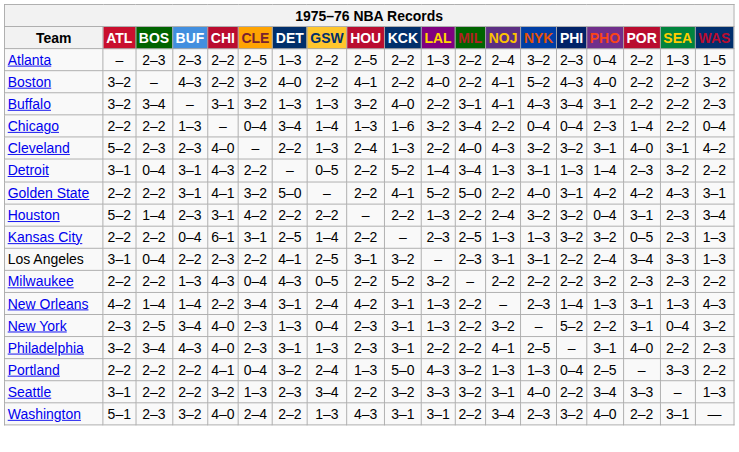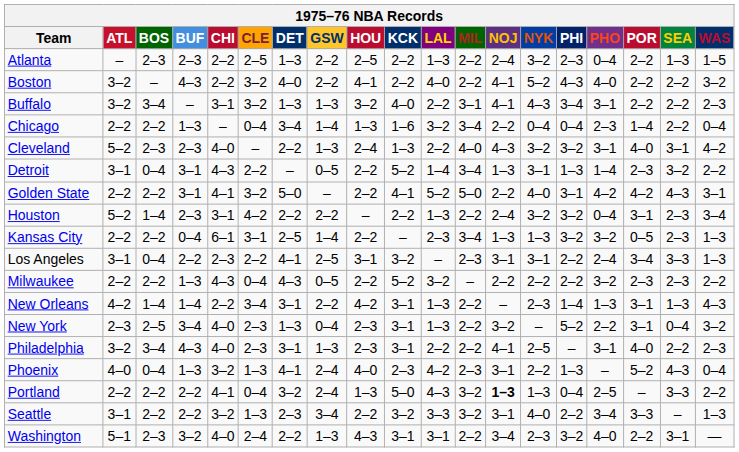 <table class="wikitable" style="font-size:95%; text-align:center;">
 <tr>
 <th colspan=19>1975–76 NBA Records</th>
 </tr>
 <tr>
 <th width=100>Team</th>
 <th style="background:#C90F2E;color:#FFFFFF;width=35">ATL</th>
 <th style="background:#006400;color:#FFFFFF;width=35">BOS</th>
 <th style="background:#428FDF;color:#FFFFFF;width=35">BUF</th>
 <th style="background:#BA0C2F;color:#FFFFFF;width=35">CHI</th>
 <th style="background:#FFA402;color:#77222F;width=35">CLE</th>
 <th style="background:#012F6B;color:#FFFFFF;width=35">DET</th>
 <th style="background:#FFC62C;color:#012F6B;width=35">GSW</th>
 <th style="background:#BA0C2F;color:#FFFFFF;width=35">HOU</th>
 <th style="background:#012F6B;color:#FFFFFF;width=35">KCK</th>
 <th style="background:#800080;color:#FFD700;width=35">LAL</th>
 <th style="background:#006400;color:#B22222;width=35">MIL</th>
 <th style="background:#5C2F83;color:#FCC200;width=35">NOJ</th>
 <th style="background:#003EA4;color:#E35208;width=35">NYK</th>
 <th style="background:#012268;color:#FFFFFF;width=35">PHI</th>
 <th style="background:#702F8B;color:#FA4417;width=35">PHO</th>
 <th style="background:#BA0C2F;color:#FFFFFF;width=35">POR</th>
 <th style="background:#00843D;color:#FFCD01;width=35">SEA</th>
 <th style="background:#012F6D;color:#BA0C2F;width=35">WAS</th>
 </tr>
 <tr>
 <td style="text-align:left;"><a href='#'>Atlanta</a></td>
 <td>–</td>
 <td>2–3</td>
 <td>2–3</td>
 <td>2–2</td>
 <td>2–5</td>
 <td>1–3</td>
 <td>2–2</td>
 <td>2–5</td>
 <td>2–2</td>
 <td>1–3</td>
 <td>2–2</td>
 <td>2–4</td>
 <td>3–2</td>
 <td>2–3</td>
 <td>0–4</td>
 <td>2–2</td>
 <td>1–3</td>
 <td>1–5</td>
 </tr>
 <tr>
 <td style="text-align:left;"><a href='#'>Boston</a></td>
 <td>3–2</td>
 <td>–</td>
 <td>4–3</td>
 <td>2–2</td>
 <td>3–2</td>
 <td>4–0</td>
 <td>2–2</td>
 <td>4–1</td>
 <td>2–2</td>
 <td>4–0</td>
 <td>2–2</td>
 <td>4–1</td>
 <td>5–2</td>
 <td>4–3</td>
 <td>4–0</td>
 <td>2–2</td>
 <td>2–2</td>
 <td>3–2</td>
 </tr>
 <tr>
 <td style="text-align:left;"><a href='#'>Buffalo</a></td>
 <td>3–2</td>
 <td>3–4</td>
 <td>–</td>
 <td>3–1</td>
 <td>3–2</td>
 <td>1–3</td>
 <td>1–3</td>
 <td>3–2</td>
 <td>4–0</td>
 <td>2–2</td>
 <td>3–1</td>
 <td>4–1</td>
 <td>4–3</td>
 <td>3–4</td>
 <td>3–1</td>
 <td>2–2</td>
 <td>2–2</td>
 <td>2–3</td>
 </tr>
 <tr>
 <td style="text-align:left;"><a href='#'>Chicago</a></td>
 <td>2–2</td>
 <td>2–2</td>
 <td>1–3</td>
 <td>–</td>
 <td>0–4</td>
 <td>3–4</td>
 <td>1–4</td>
 <td>1–3</td>
 <td>1–6</td>
 <td>3–2</td>
 <td>3–4</td>
 <td>2–2</td>
 <td>0–4</td>
 <td>0–4</td>
 <td>2–3</td>
 <td>1–4</td>
 <td>2–2</td>
 <td>0–4</td>
 </tr>
 <tr>
 <td style="text-align:left;"><a href='#'>Cleveland</a></td>
 <td>5–2</td>
 <td>2–3</td>
 <td>2–3</td>
 <td>4–0</td>
 <td>–</td>
 <td>2–2</td>
 <td>1–3</td>
 <td>2–4</td>
 <td>1–3</td>
 <td>2–2</td>
 <td>4–0</td>
 <td>4–3</td>
 <td>3–2</td>
 <td>3–2</td>
 <td>3–1</td>
 <td>4–0</td>
 <td>3–1</td>
 <td>4–2</td>
 </tr>
 <tr>
 <td style="text-align:left;"><a href='#'>Detroit</a></td>
 <td>3–1</td>
 <td>0–4</td>
 <td>3–1</td>
 <td>4–3</td>
 <td>2–2</td>
 <td>–</td>
 <td>0–5</td>
 <td>2–2</td>
 <td>5–2</td>
 <td>1–4</td>
 <td>3–4</td>
 <td>1–3</td>
 <td>3–1</td>
 <td>1–3</td>
 <td>1–4</td>
 <td>2–3</td>
 <td>3–2</td>
 <td>2–2</td>
 </tr>
 <tr>
 <td style="text-align:left;"><a href='#'>Golden State</a></td>
 <td>2–2</td>
 <td>2–2</td>
 <td>3–1</td>
 <td>4–1</td>
 <td>3–2</td>
 <td>5–0</td>
 <td>–</td>
 <td>2–2</td>
 <td>4–1</td>
 <td>5–2</td>
 <td>5–0</td>
 <td>2–2</td>
 <td>4–0</td>
 <td>3–1</td>
 <td>4–2</td>
 <td>4–2</td>
 <td>4–3</td>
 <td>3–1</td>
 </tr>
 <tr>
 <td style="text-align:left;"><a href='#'>Houston</a></td>
 <td>5–2</td>
 <td>1–4</td>
 <td>2–3</td>
 <td>3–1</td>
 <td>4–2</td>
 <td>2–2</td>
 <td>2–2</td>
 <td>–</td>
 <td>2–2</td>
 <td>1–3</td>
 <td>2–2</td>
 <td>2–4</td>
 <td>3–2</td>
 <td>3–2</td>
 <td>0–4</td>
 <td>3–1</td>
 <td>2–3</td>
 <td>3–4</td>
 </tr>
 <tr>
 <td style="text-align:left;"><a href='#'>Kansas City</a></td>
 <td>2–2</td>
 <td>2–2</td>
 <td>0–4</td>
 <td>6–1</td>
 <td>3–1</td>
 <td>2–5</td>
 <td>1–4</td>
 <td>2–2</td>
 <td>–</td>
 <td>2–3</td>
-<td>2–5</td>
+<td>3–4</td>
 <td>1–3</td>
 <td>1–3</td>
 <td>3–2</td>
 <td>3–2</td>
 <td>0–5</td>
 <td>2–3</td>
 <td>1–3</td>
 </tr>
 <tr>
 <td style="text-align:left;">Los Angeles</td>
 <td>3–1</td>
 <td>0–4</td>
 <td>2–2</td>
 <td>2–3</td>
 <td>2–2</td>
 <td>4–1</td>
 <td>2–5</td>
 <td>3–1</td>
 <td>3–2</td>
 <td>–</td>
 <td>2–3</td>
 <td>3–1</td>
 <td>3–1</td>
 <td>2–2</td>
 <td>2–4</td>
 <td>3–4</td>
 <td>3–3</td>
 <td>1–3</td>
 </tr>
 <tr>
 <td style="text-align:left;"><a href='#'>Milwaukee</a></td>
 <td>2–2</td>
 <td>2–2</td>
 <td>1–3</td>
 <td>4–3</td>
 <td>0–4</td>
 <td>4–3</td>
 <td>0–5</td>
 <td>2–2</td>
 <td>5–2</td>
 <td>3–2</td>
 <td>–</td>
 <td>2–2</td>
 <td>2–2</td>
 <td>2–2</td>
 <td>3–2</td>
 <td>2–3</td>
 <td>2–3</td>
 <td>2–2</td>
 </tr>
 <tr>
 <td style="text-align:left;"><a href='#'>New Orleans</a></td>
 <td>4–2</td>
 <td>1–4</td>
 <td>1–4</td>
 <td>2–2</td>
 <td>3–4</td>
 <td>3–1</td>
-<td>2–4</td>
+<td>2–2</td>
 <td>4–2</td>
 <td>3–1</td>
 <td>1–3</td>
 <td>2–2</td>
 <td>–</td>
 <td>2–3</td>
 <td>1–4</td>
 <td>1–3</td>
 <td>3–1</td>
 <td>1–3</td>
 <td>4–3</td>
 </tr>
 <tr>
 <td style="text-align:left;"><a href='#'>New York</a></td>
 <td>2–3</td>
 <td>2–5</td>
 <td>3–4</td>
 <td>4–0</td>
 <td>2–3</td>
 <td>1–3</td>
 <td>0–4</td>
 <td>2–3</td>
 <td>3–1</td>
 <td>1–3</td>
 <td>2–2</td>
 <td>3–2</td>
 <td>–</td>
 <td>5–2</td>
 <td>2–2</td>
 <td>3–1</td>
 <td>0–4</td>
 <td>3–2</td>
 </tr>
 <tr>
 <td style="text-align:left;"><a href='#'>Philadelphia</a></td>
 <td>3–2</td>
 <td>3–4</td>
 <td>4–3</td>
 <td>4–0</td>
 <td>2–3</td>
 <td>3–1</td>
 <td>1–3</td>
 <td>2–3</td>
 <td>3–1</td>
 <td>2–2</td>
 <td>2–2</td>
 <td>4–1</td>
 <td>2–5</td>
 <td>–</td>
 <td>3–1</td>
 <td>4–0</td>
 <td>2–2</td>
 <td>2–3</td>
 </tr>
 <tr>
+<td style="text-align:left;"><a href='#'>Phoenix</a></td>
+<td>4–0</td>
+<td>0–4</td>
+<td>1–3</td>
+<td>3–2</td>
+<td>1–3</td>
+<td>4–1</td>
+<td>2–4</td>
+<td>4–0</td>
+<td>2–3</td>
+<td>4–2</td>
+<td>2–3</td>
+<td>3–1</td>
+<td>2–2</td>
+<td>1–3</td>
+<td>–</td>
+<td>5–2</td>
+<td>4–3</td>
+<td>0–4</td>
+</tr>
+<tr>
 <td style="text-align:left;"><a href='#'>Portland</a></td>
 <td>2–2</td>
 <td>2–2</td>
 <td>2–2</td>
 <td>4–1</td>
 <td>0–4</td>
 <td>3–2</td>
 <td>2–4</td>
 <td>1–3</td>
 <td>5–0</td>
 <td>4–3</td>
 <td>3–2</td>
-<td>1–3</td>
+<td><strong>1–3</strong></td>
 <td>1–3</td>
 <td>0–4</td>
 <td>2–5</td>
 <td>–</td>
 <td>3–3</td>
 <td>2–2</td>
 </tr>
 <tr>
 <td style="text-align:left;"><a href='#'>Seattle</a></td>
 <td>3–1</td>
 <td>2–2</td>
 <td>2–2</td>
 <td>3–2</td>
 <td>1–3</td>
 <td>2–3</td>
 <td>3–4</td>
 <td>2–2</td>
 <td>3–2</td>
 <td>3–3</td>
 <td>3–2</td>
 <td>3–1</td>
 <td>4–0</td>
 <td>2–2</td>
 <td>3–4</td>
 <td>3–3</td>
 <td>–</td>
 <td>1–3</td>
 </tr>
 <tr>
 <td style="text-align:left;"><a href='#'>Washington</a></td>
 <td>5–1</td>
 <td>2–3</td>
 <td>3–2</td>
 <td>4–0</td>
 <td>2–4</td>
 <td>2–2</td>
 <td>1–3</td>
 <td>4–3</td>
 <td>3–1</td>
 <td>3–1</td>
 <td>2–2</td>
 <td>3–4</td>
 <td>2–3</td>
 <td>3–2</td>
 <td>4–0</td>
 <td>2–2</td>
 <td>3–1</td>
 <td>—</td>
 </tr>
 </table>
